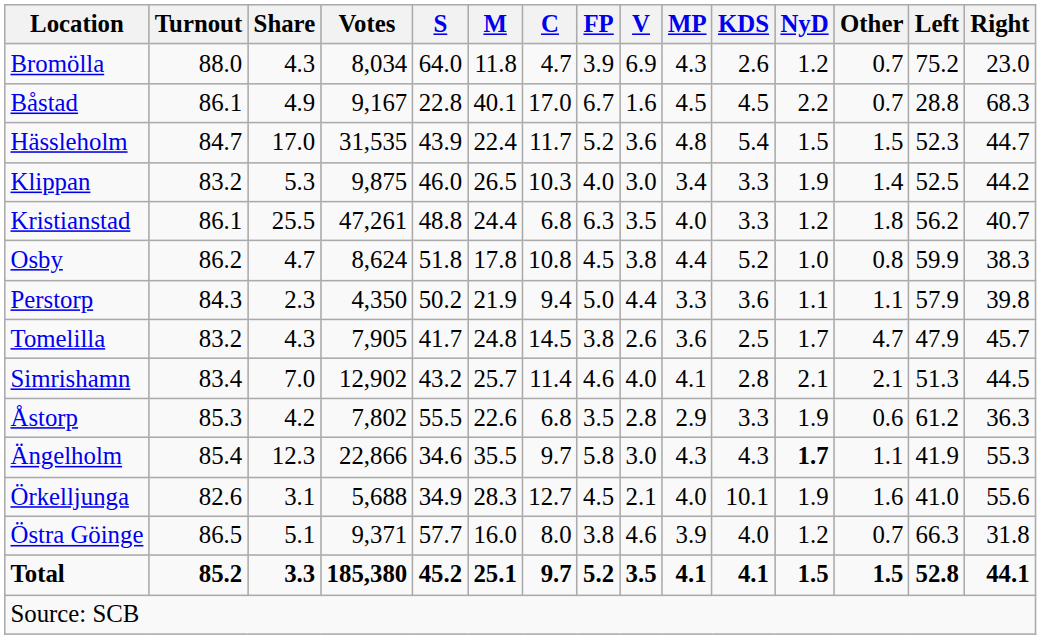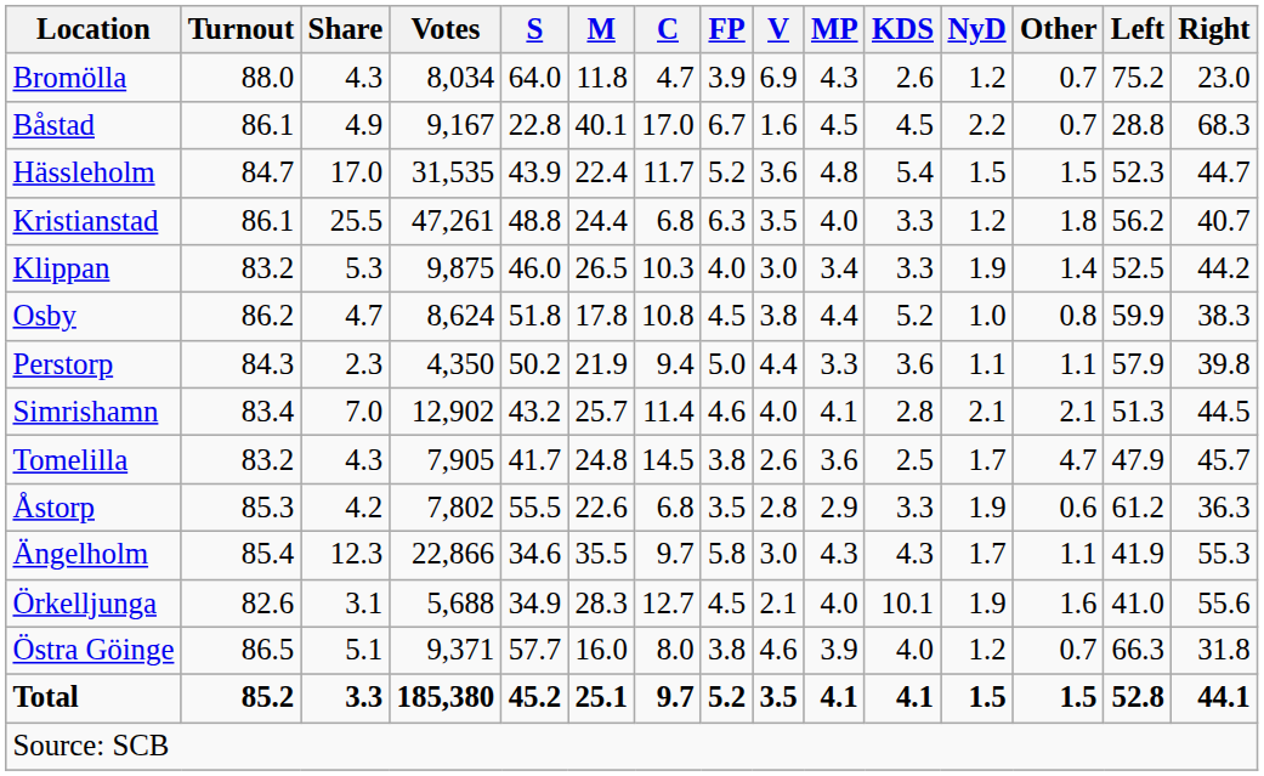 <table class="wikitable sortable" style=text-align:right>
 <tr>
 <th>Location</th>
 <th>Turnout</th>
 <th>Share</th>
 <th>Votes</th>
 <th><a href='#'>S</a></th>
 <th><a href='#'>M</a></th>
 <th><a href='#'>C</a></th>
 <th><a href='#'>FP</a></th>
 <th><a href='#'>V</a></th>
 <th><a href='#'>MP</a></th>
 <th><a href='#'>KDS</a></th>
 <th><a href='#'>NyD</a></th>
 <th>Other</th>
 <th>Left</th>
 <th>Right</th>
 </tr>
 <tr>
 <td align=left><a href='#'>Bromölla</a></td>
 <td>88.0</td>
 <td>4.3</td>
 <td>8,034</td>
 <td>64.0</td>
 <td>11.8</td>
 <td>4.7</td>
 <td>3.9</td>
 <td>6.9</td>
 <td>4.3</td>
 <td>2.6</td>
 <td>1.2</td>
 <td>0.7</td>
 <td>75.2</td>
 <td>23.0</td>
 </tr>
 <tr>
 <td align=left><a href='#'>Båstad</a></td>
 <td>86.1</td>
 <td>4.9</td>
 <td>9,167</td>
 <td>22.8</td>
 <td>40.1</td>
 <td>17.0</td>
 <td>6.7</td>
 <td>1.6</td>
 <td>4.5</td>
 <td>4.5</td>
 <td>2.2</td>
 <td>0.7</td>
 <td>28.8</td>
 <td>68.3</td>
 </tr>
 <tr>
 <td align=left><a href='#'>Hässleholm</a></td>
 <td>84.7</td>
 <td>17.0</td>
 <td>31,535</td>
 <td>43.9</td>
 <td>22.4</td>
 <td>11.7</td>
 <td>5.2</td>
 <td>3.6</td>
 <td>4.8</td>
 <td>5.4</td>
 <td>1.5</td>
 <td>1.5</td>
 <td>52.3</td>
 <td>44.7</td>
 </tr>
 <tr>
+<td align=left><a href='#'>Kristianstad</a></td>
+<td>86.1</td>
+<td>25.5</td>
+<td>47,261</td>
+<td>48.8</td>
+<td>24.4</td>
+<td>6.8</td>
+<td>6.3</td>
+<td>3.5</td>
+<td>4.0</td>
+<td>3.3</td>
+<td>1.2</td>
+<td>1.8</td>
+<td>56.2</td>
+<td>40.7</td>
+</tr>
+<tr>
 <td align=left><a href='#'>Klippan</a></td>
 <td>83.2</td>
 <td>5.3</td>
 <td>9,875</td>
 <td>46.0</td>
 <td>26.5</td>
 <td>10.3</td>
 <td>4.0</td>
 <td>3.0</td>
 <td>3.4</td>
 <td>3.3</td>
 <td>1.9</td>
 <td>1.4</td>
 <td>52.5</td>
 <td>44.2</td>
-</tr>
-<tr>
-<td align=left><a href='#'>Kristianstad</a></td>
-<td>86.1</td>
-<td>25.5</td>
-<td>47,261</td>
-<td>48.8</td>
-<td>24.4</td>
-<td>6.8</td>
-<td>6.3</td>
-<td>3.5</td>
-<td>4.0</td>
-<td>3.3</td>
-<td>1.2</td>
-<td>1.8</td>
-<td>56.2</td>
-<td>40.7</td>
 </tr>
 <tr>
 <td align=left><a href='#'>Osby</a></td>
 <td>86.2</td>
 <td>4.7</td>
 <td>8,624</td>
 <td>51.8</td>
 <td>17.8</td>
 <td>10.8</td>
 <td>4.5</td>
 <td>3.8</td>
 <td>4.4</td>
 <td>5.2</td>
 <td>1.0</td>
 <td>0.8</td>
 <td>59.9</td>
 <td>38.3</td>
 </tr>
 <tr>
 <td align=left><a href='#'>Perstorp</a></td>
 <td>84.3</td>
 <td>2.3</td>
 <td>4,350</td>
 <td>50.2</td>
 <td>21.9</td>
 <td>9.4</td>
 <td>5.0</td>
 <td>4.4</td>
 <td>3.3</td>
 <td>3.6</td>
 <td>1.1</td>
 <td>1.1</td>
 <td>57.9</td>
 <td>39.8</td>
 </tr>
 <tr>
+<td align=left><a href='#'>Simrishamn</a></td>
+<td>83.4</td>
+<td>7.0</td>
+<td>12,902</td>
+<td>43.2</td>
+<td>25.7</td>
+<td>11.4</td>
+<td>4.6</td>
+<td>4.0</td>
+<td>4.1</td>
+<td>2.8</td>
+<td>2.1</td>
+<td>2.1</td>
+<td>51.3</td>
+<td>44.5</td>
+</tr>
+<tr>
 <td align=left><a href='#'>Tomelilla</a></td>
 <td>83.2</td>
 <td>4.3</td>
 <td>7,905</td>
 <td>41.7</td>
 <td>24.8</td>
 <td>14.5</td>
 <td>3.8</td>
 <td>2.6</td>
 <td>3.6</td>
 <td>2.5</td>
 <td>1.7</td>
 <td>4.7</td>
 <td>47.9</td>
 <td>45.7</td>
-</tr>
-<tr>
-<td align=left><a href='#'>Simrishamn</a></td>
-<td>83.4</td>
-<td>7.0</td>
-<td>12,902</td>
-<td>43.2</td>
-<td>25.7</td>
-<td>11.4</td>
-<td>4.6</td>
-<td>4.0</td>
-<td>4.1</td>
-<td>2.8</td>
-<td>2.1</td>
-<td>2.1</td>
-<td>51.3</td>
-<td>44.5</td>
 </tr>
 <tr>
 <td align=left><a href='#'>Åstorp</a></td>
 <td>85.3</td>
 <td>4.2</td>
 <td>7,802</td>
 <td>55.5</td>
 <td>22.6</td>
 <td>6.8</td>
 <td>3.5</td>
 <td>2.8</td>
 <td>2.9</td>
 <td>3.3</td>
 <td>1.9</td>
 <td>0.6</td>
 <td>61.2</td>
 <td>36.3</td>
 </tr>
 <tr>
 <td align=left><a href='#'>Ängelholm</a></td>
 <td>85.4</td>
 <td>12.3</td>
 <td>22,866</td>
 <td>34.6</td>
 <td>35.5</td>
 <td>9.7</td>
 <td>5.8</td>
 <td>3.0</td>
 <td>4.3</td>
 <td>4.3</td>
-<td><strong>1.7</strong></td>
+<td>1.7</td>
 <td>1.1</td>
 <td>41.9</td>
 <td>55.3</td>
 </tr>
 <tr>
 <td align=left><a href='#'>Örkelljunga</a></td>
 <td>82.6</td>
 <td>3.1</td>
 <td>5,688</td>
 <td>34.9</td>
 <td>28.3</td>
 <td>12.7</td>
 <td>4.5</td>
 <td>2.1</td>
 <td>4.0</td>
 <td>10.1</td>
 <td>1.9</td>
 <td>1.6</td>
 <td>41.0</td>
 <td>55.6</td>
 </tr>
 <tr>
 <td align=left><a href='#'>Östra Göinge</a></td>
 <td>86.5</td>
 <td>5.1</td>
 <td>9,371</td>
 <td>57.7</td>
 <td>16.0</td>
 <td>8.0</td>
 <td>3.8</td>
 <td>4.6</td>
 <td>3.9</td>
 <td>4.0</td>
 <td>1.2</td>
 <td>0.7</td>
 <td>66.3</td>
 <td>31.8</td>
 </tr>
 <tr>
 <td align=left><strong>Total</strong></td>
 <td><strong>85.2</strong></td>
 <td><strong>3.3</strong></td>
 <td><strong>185,380</strong></td>
 <td><strong>45.2</strong></td>
 <td><strong>25.1</strong></td>
 <td><strong>9.7</strong></td>
 <td><strong>5.2</strong></td>
 <td><strong>3.5</strong></td>
 <td><strong>4.1</strong></td>
 <td><strong>4.1</strong></td>
 <td><strong>1.5</strong></td>
 <td><strong>1.5</strong></td>
 <td><strong>52.8</strong></td>
 <td><strong>44.1</strong></td>
 </tr>
 <tr>
 <td align=left colspan=15>Source: SCB </td>
 </tr>
 </table>
